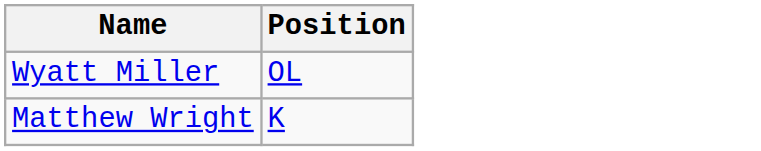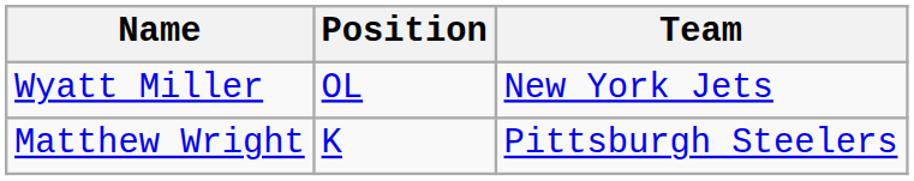 <table class="wikitable" style="font-size: 95%;">
 <tr>
 <th>Name</th>
 <th>Position</th>
+<th>Team</th>
 </tr>
 <tr>
 <td><a href='#'>Wyatt Miller</a></td>
 <td><a href='#'>OL</a></td>
+<td><a href='#'>New York Jets</a></td>
 </tr>
 <tr>
 <td><a href='#'>Matthew Wright</a></td>
 <td><a href='#'>K</a></td>
+<td><a href='#'>Pittsburgh Steelers</a></td>
 </tr>
 </table>
